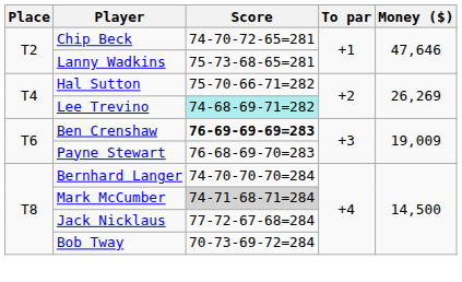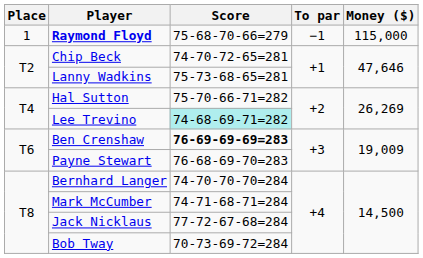 <table class=wikitable>
 <tr>
 <th>Place</th>
 <th>Player</th>
 <th>Score</th>
 <th>To par</th>
 <th>Money ($)</th>
+</tr>
+<tr>
+<td align=center>1</td>
+<td> <strong><a href='#'>Raymond Floyd</a></strong></td>
+<td>75-68-70-66=279</td>
+<td align=center>−1</td>
+<td align=center>115,000</td>
 </tr>
 <tr>
 <td rowspan=2 align=center>T2</td>
 <td> <a href='#'>Chip Beck</a></td>
 <td>74-70-72-65=281</td>
 <td rowspan=2 align=center>+1</td>
 <td rowspan=2 align=center>47,646</td>
 </tr>
 <tr>
 <td> <a href='#'>Lanny Wadkins</a></td>
 <td>75-73-68-65=281</td>
 </tr>
 <tr>
 <td rowspan=2 align=center>T4</td>
 <td> <a href='#'>Hal Sutton</a></td>
 <td>75-70-66-71=282</td>
 <td rowspan=2 align=center>+2</td>
 <td rowspan=2 align=center>26,269</td>
 </tr>
 <tr>
 <td> <a href='#'>Lee Trevino</a></td>
 <td style="background: paleturquoise;">74-68-69-71=282</td>
 </tr>
 <tr>
 <td rowspan=2 align=center>T6</td>
 <td> <a href='#'>Ben Crenshaw</a></td>
 <td><strong>76-69-69-69=283</strong></td>
 <td rowspan=2 align=center>+3</td>
 <td rowspan=2 align=center>19,009</td>
 </tr>
 <tr>
 <td> <a href='#'>Payne Stewart</a></td>
 <td>76-68-69-70=283</td>
 </tr>
 <tr>
 <td rowspan=4 align=center>T8</td>
 <td> <a href='#'>Bernhard Langer</a></td>
 <td>74-70-70-70=284</td>
 <td rowspan=4 align=center>+4</td>
 <td rowspan=4 align=center>14,500</td>
 </tr>
 <tr>
 <td> <a href='#'>Mark McCumber</a></td>
-<td style="background: lightgrey;">74-71-68-71=284</td>
+<td>74-71-68-71=284</td>
 </tr>
 <tr>
 <td> <a href='#'>Jack Nicklaus</a></td>
 <td>77-72-67-68=284</td>
 </tr>
 <tr>
 <td> <a href='#'>Bob Tway</a></td>
 <td>70-73-69-72=284</td>
 </tr>
 </table>
